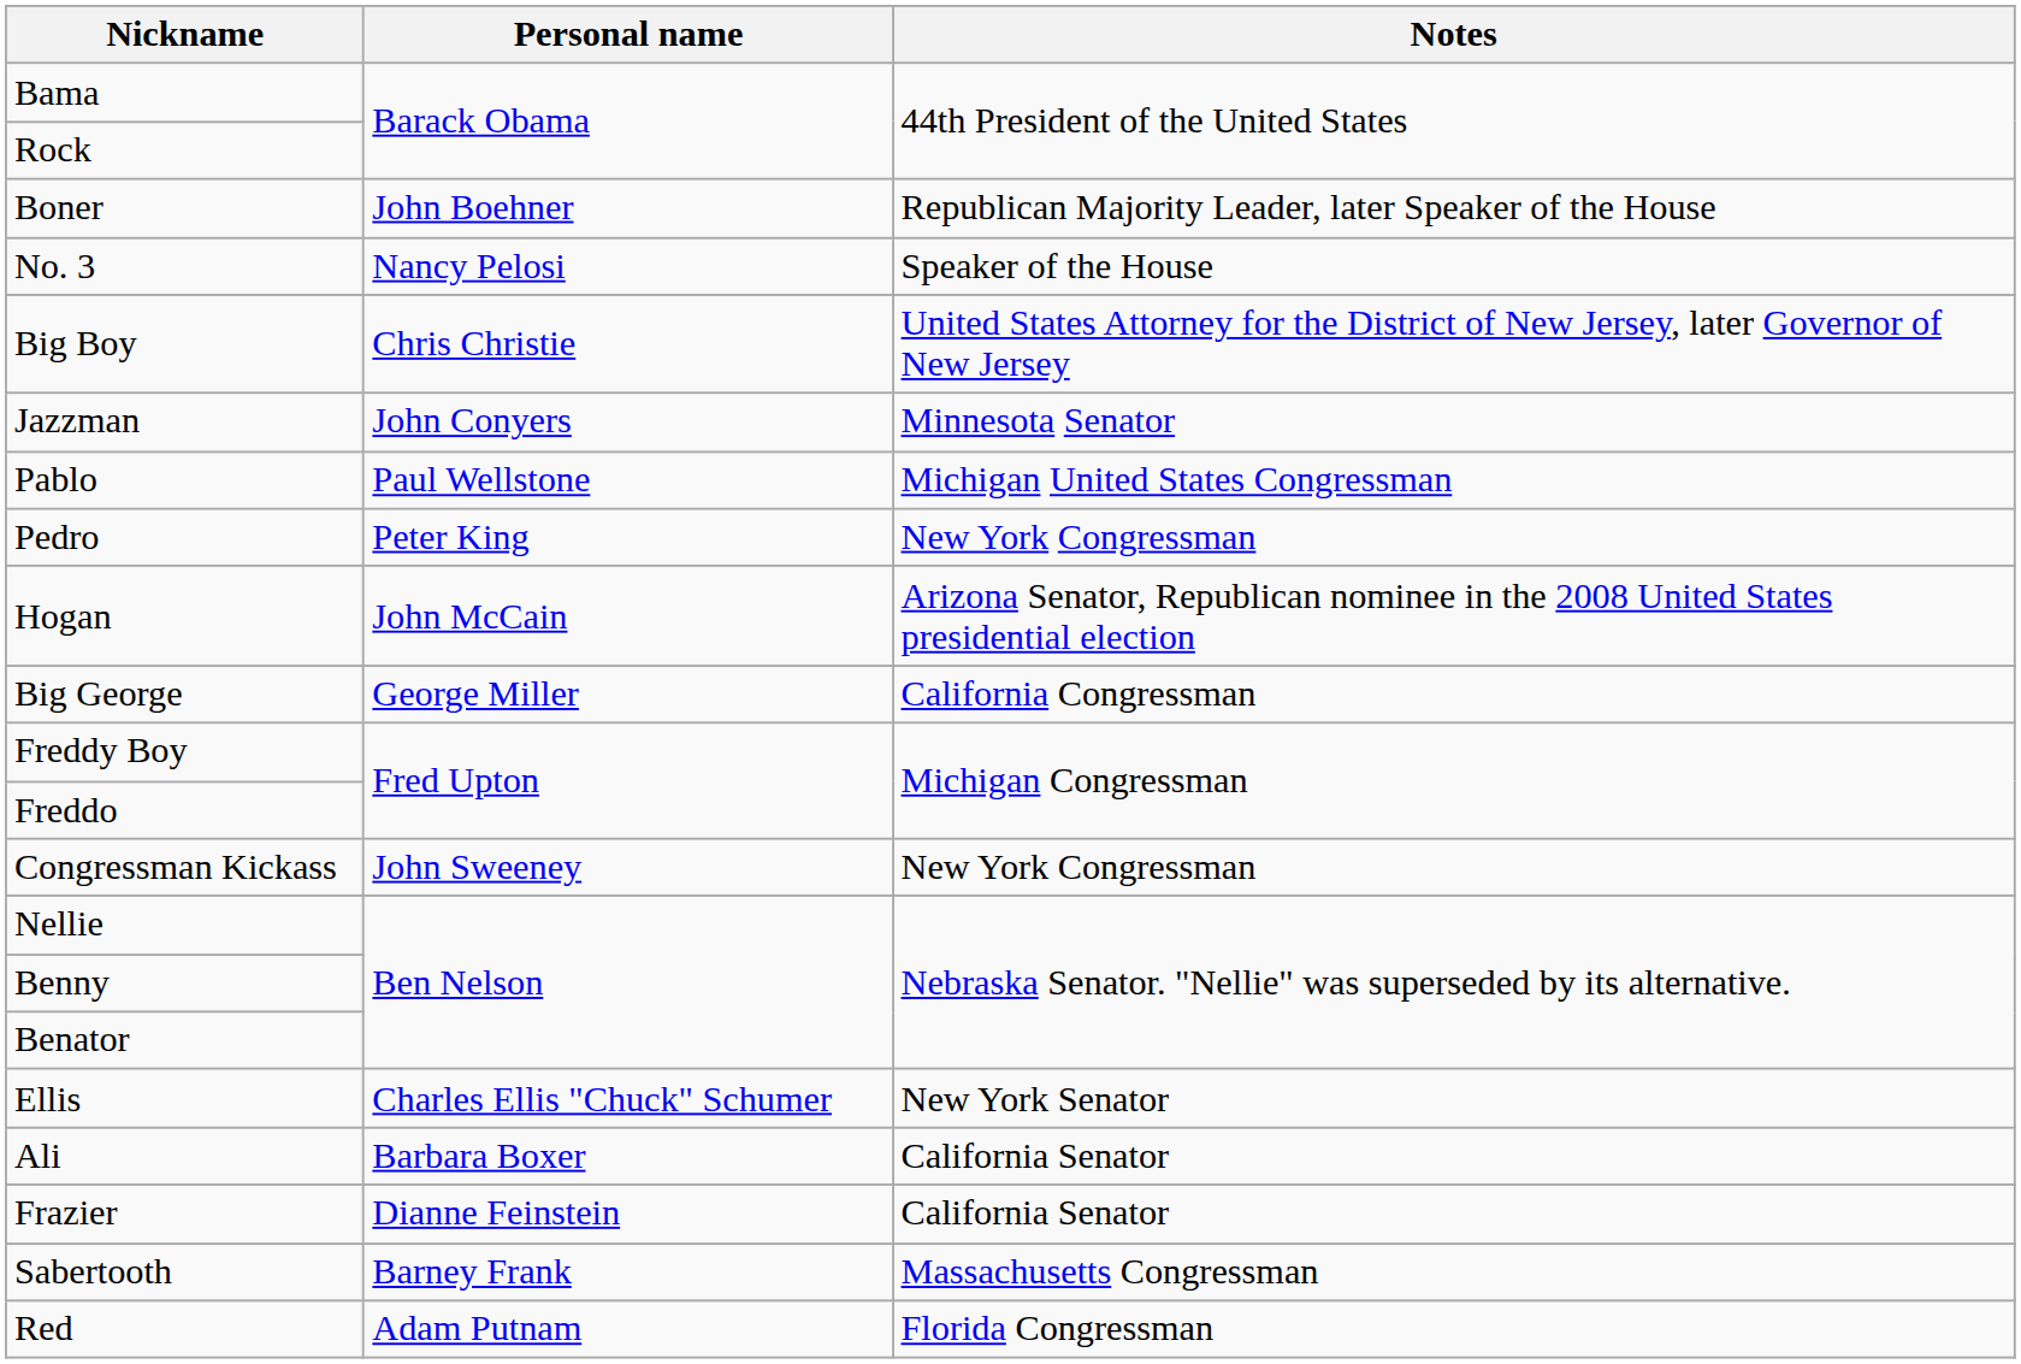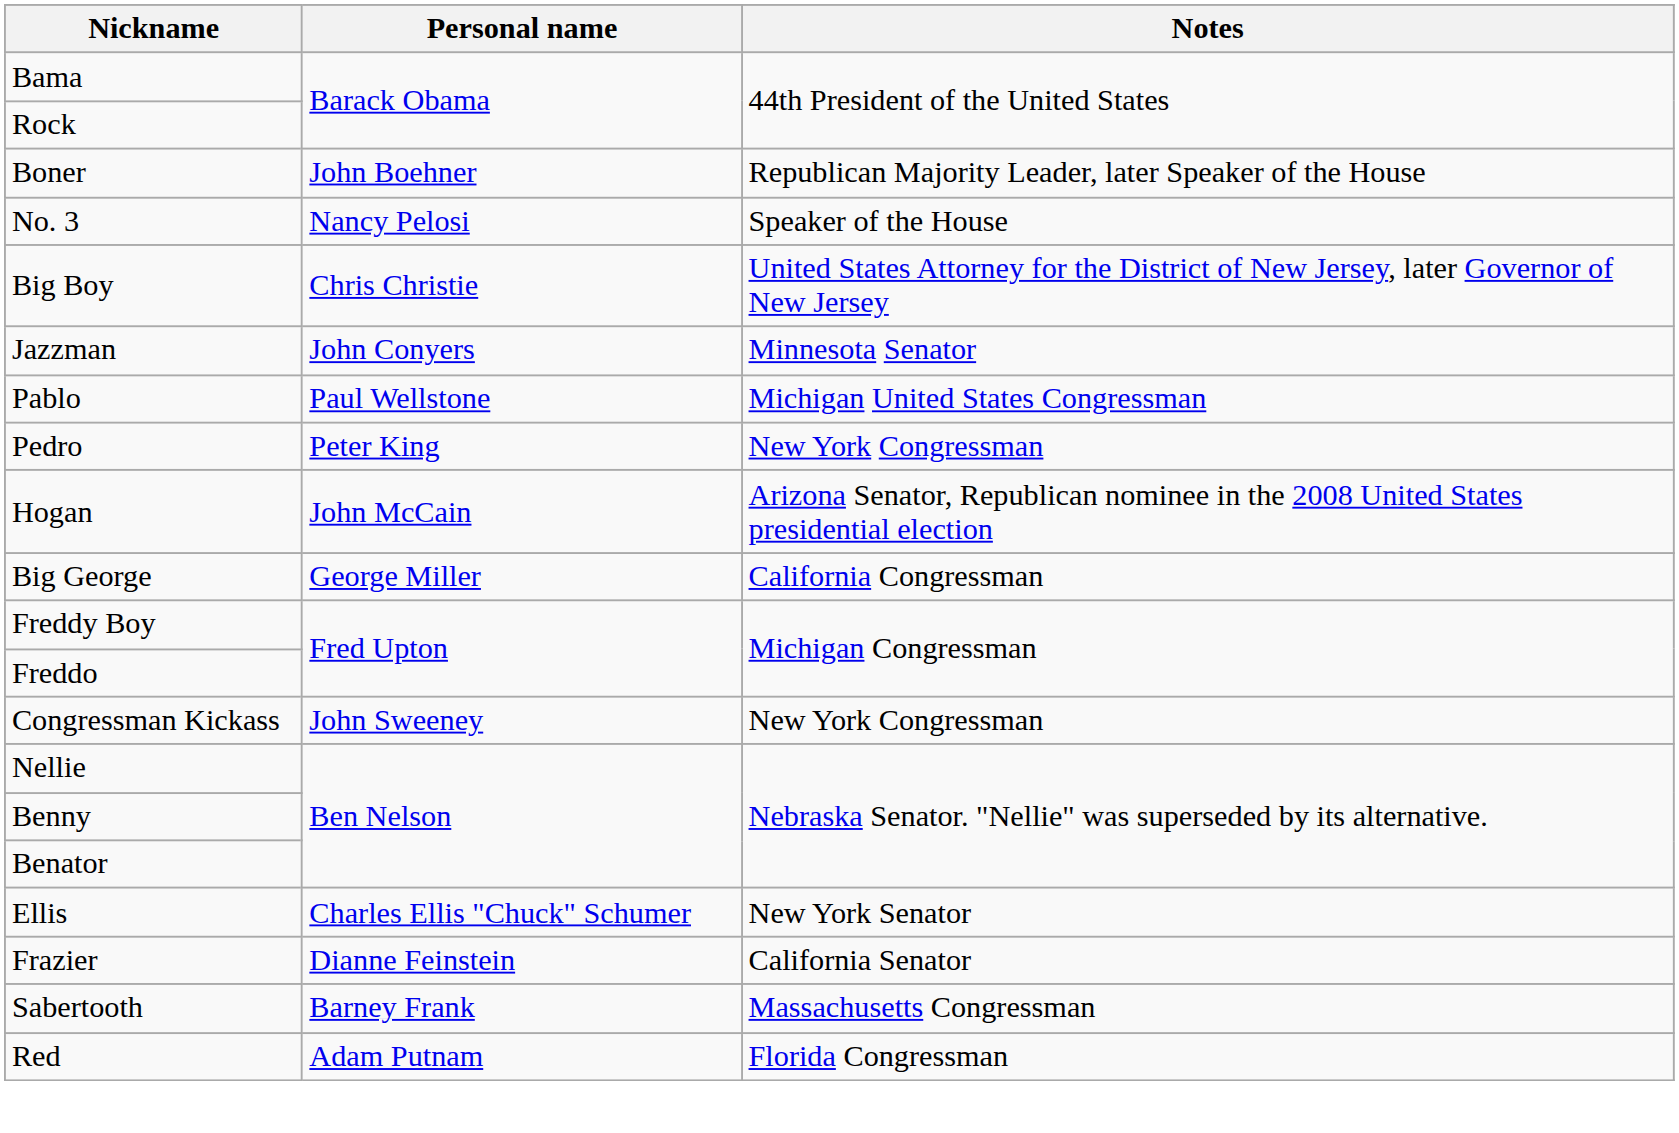 <table class="wikitable" style="width:100%;">
 <tr>
 <th style="width:150px">Nickname</th>
 <th style="width:225px">Personal name</th>
 <th>Notes</th>
 </tr>
 <tr>
 <td>Bama</td>
 <td rowspan="2"><a href='#'>Barack Obama</a></td>
 <td rowspan="2">44th President of the United States</td>
 </tr>
 <tr>
 <td>Rock</td>
 </tr>
 <tr>
 <td>Boner</td>
 <td><a href='#'>John Boehner</a></td>
 <td>Republican Majority Leader, later Speaker of the House</td>
 </tr>
 <tr>
 <td>No. 3</td>
 <td><a href='#'>Nancy Pelosi</a></td>
 <td>Speaker of the House</td>
 </tr>
 <tr>
 <td>Big Boy</td>
 <td><a href='#'>Chris Christie</a></td>
 <td><a href='#'>United States Attorney for the District of New Jersey</a>, later <a href='#'>Governor of New Jersey</a></td>
 </tr>
 <tr>
 <td>Jazzman</td>
 <td><a href='#'>John Conyers</a></td>
 <td><a href='#'>Minnesota</a> <a href='#'>Senator</a></td>
 </tr>
 <tr>
 <td>Pablo</td>
 <td><a href='#'>Paul Wellstone</a></td>
 <td><a href='#'>Michigan</a> <a href='#'>United States Congressman</a></td>
 </tr>
 <tr>
 <td>Pedro</td>
 <td><a href='#'>Peter King</a></td>
 <td><a href='#'>New York</a> <a href='#'>Congressman</a></td>
 </tr>
 <tr>
 <td>Hogan</td>
 <td><a href='#'>John McCain</a></td>
 <td><a href='#'>Arizona</a> Senator, Republican nominee in the <a href='#'>2008 United States presidential election</a></td>
 </tr>
 <tr>
 <td>Big George</td>
 <td><a href='#'>George Miller</a></td>
 <td><a href='#'>California</a> Congressman</td>
 </tr>
 <tr>
 <td>Freddy Boy</td>
 <td rowspan="2"><a href='#'>Fred Upton</a></td>
 <td rowspan="2"><a href='#'>Michigan</a> Congressman</td>
 </tr>
 <tr>
 <td>Freddo</td>
 </tr>
 <tr>
 <td>Congressman Kickass</td>
 <td><a href='#'>John Sweeney</a></td>
 <td>New York Congressman</td>
 </tr>
 <tr>
 <td>Nellie</td>
 <td rowspan="3"><a href='#'>Ben Nelson</a></td>
 <td rowspan="3"><a href='#'>Nebraska</a> Senator. "Nellie" was superseded by its alternative.</td>
 </tr>
 <tr>
 <td>Benny</td>
 </tr>
 <tr>
 <td>Benator</td>
 </tr>
 <tr>
 <td>Ellis</td>
 <td><a href='#'>Charles Ellis "Chuck" Schumer</a></td>
 <td>New York Senator</td>
 </tr>
 <tr>
-<td>Ali</td>
-<td><a href='#'>Barbara Boxer</a></td>
-<td>California Senator</td>
-</tr>
-<tr>
 <td>Frazier</td>
 <td><a href='#'>Dianne Feinstein</a></td>
 <td>California Senator</td>
 </tr>
 <tr>
 <td>Sabertooth</td>
 <td><a href='#'>Barney Frank</a></td>
 <td><a href='#'>Massachusetts</a> Congressman</td>
 </tr>
 <tr>
 <td>Red</td>
 <td><a href='#'>Adam Putnam</a></td>
 <td><a href='#'>Florida</a> Congressman</td>
 </tr>
 </table>
